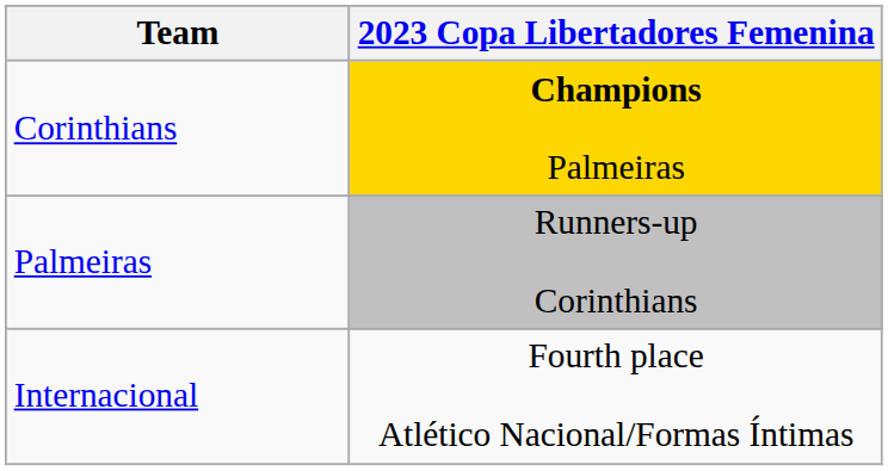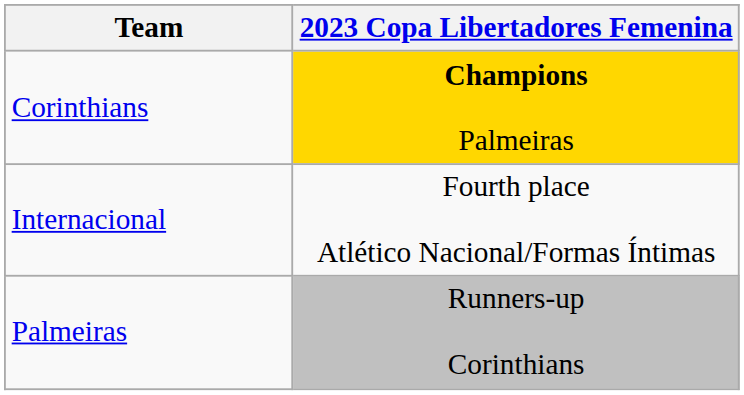 <table class="wikitable">
 <tr>
 <th width=150>Team</th>
 <th width=><a href='#'>2023 Copa Libertadores Femenina</a></th>
 </tr>
 <tr>
 <td><a href='#'>Corinthians</a></td>
 <td align=center bgcolor=gold><strong>Champions</strong><br><br> Palmeiras</td>
 </tr>
 <tr>
+<td><a href='#'>Internacional</a></td>
+<td align=center>Fourth place<br><br> Atlético Nacional/Formas Íntimas</td>
+</tr>
+<tr>
 <td><a href='#'>Palmeiras</a></td>
 <td align=center bgcolor=silver>Runners-up<br><br> Corinthians</td>
 </tr>
-<tr>
-<td><a href='#'>Internacional</a></td>
-<td align=center>Fourth place<br><br> Atlético Nacional/Formas Íntimas</td>
-</tr>
 </table>
